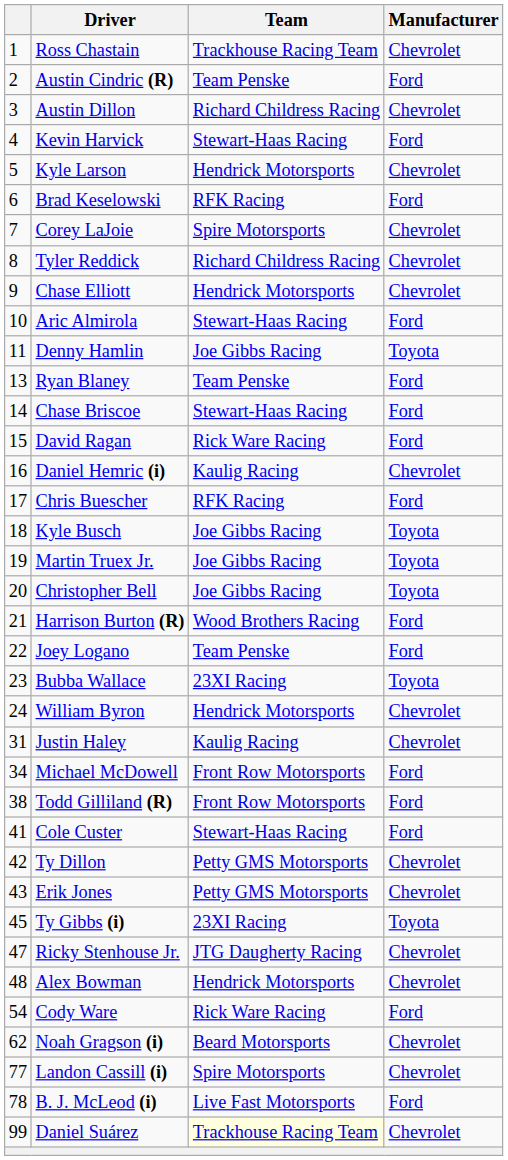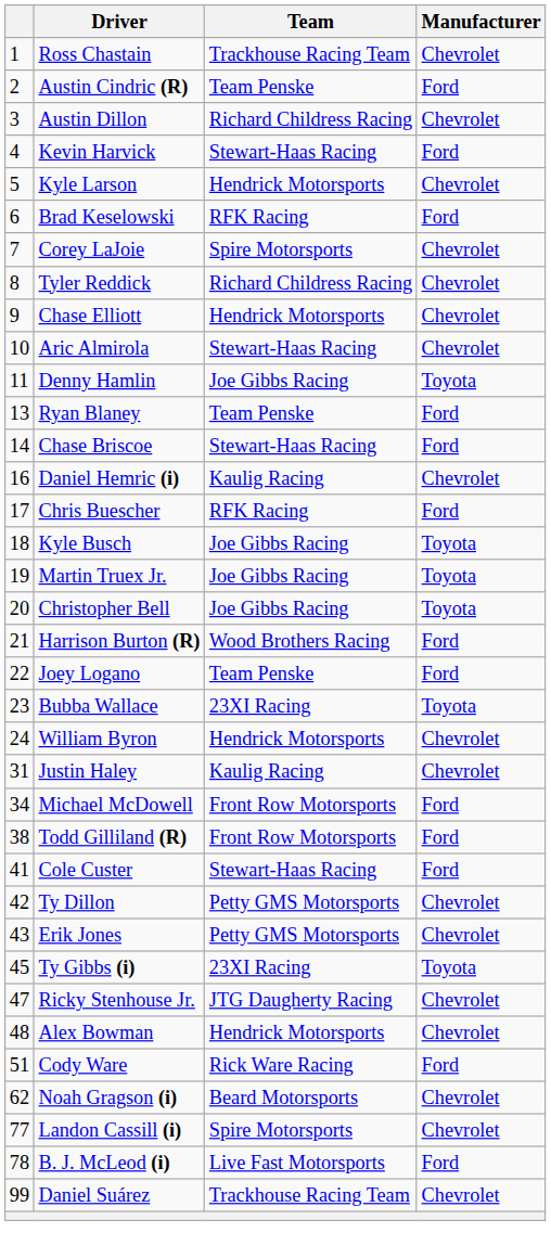 <table class="wikitable" style="font-size:95%">
 <tr>
 <th></th>
 <th>Driver</th>
 <th>Team</th>
 <th>Manufacturer</th>
 </tr>
 <tr>
 <td>1</td>
 <td><a href='#'>Ross Chastain</a></td>
 <td><a href='#'>Trackhouse Racing Team</a></td>
 <td><a href='#'>Chevrolet</a></td>
 </tr>
 <tr>
 <td>2</td>
 <td><a href='#'>Austin Cindric</a> <strong>(R)</strong></td>
 <td><a href='#'>Team Penske</a></td>
 <td><a href='#'>Ford</a></td>
 </tr>
 <tr>
 <td>3</td>
 <td><a href='#'>Austin Dillon</a></td>
 <td><a href='#'>Richard Childress Racing</a></td>
 <td><a href='#'>Chevrolet</a></td>
 </tr>
 <tr>
 <td>4</td>
 <td><a href='#'>Kevin Harvick</a></td>
 <td><a href='#'>Stewart-Haas Racing</a></td>
 <td><a href='#'>Ford</a></td>
 </tr>
 <tr>
 <td>5</td>
 <td><a href='#'>Kyle Larson</a></td>
 <td><a href='#'>Hendrick Motorsports</a></td>
 <td><a href='#'>Chevrolet</a></td>
 </tr>
 <tr>
 <td>6</td>
 <td><a href='#'>Brad Keselowski</a></td>
 <td><a href='#'>RFK Racing</a></td>
 <td><a href='#'>Ford</a></td>
 </tr>
 <tr>
 <td>7</td>
 <td><a href='#'>Corey LaJoie</a></td>
 <td><a href='#'>Spire Motorsports</a></td>
 <td><a href='#'>Chevrolet</a></td>
 </tr>
 <tr>
 <td>8</td>
 <td><a href='#'>Tyler Reddick</a></td>
 <td><a href='#'>Richard Childress Racing</a></td>
 <td><a href='#'>Chevrolet</a></td>
 </tr>
 <tr>
 <td>9</td>
 <td><a href='#'>Chase Elliott</a></td>
 <td><a href='#'>Hendrick Motorsports</a></td>
 <td><a href='#'>Chevrolet</a></td>
 </tr>
 <tr>
 <td>10</td>
 <td><a href='#'>Aric Almirola</a></td>
 <td><a href='#'>Stewart-Haas Racing</a></td>
-<td><a href='#'>Ford</a></td>
+<td><a href='#'>Chevrolet</a></td>
 </tr>
 <tr>
 <td>11</td>
 <td><a href='#'>Denny Hamlin</a></td>
 <td><a href='#'>Joe Gibbs Racing</a></td>
 <td><a href='#'>Toyota</a></td>
 </tr>
 <tr>
 <td>13</td>
 <td><a href='#'>Ryan Blaney</a></td>
 <td><a href='#'>Team Penske</a></td>
 <td><a href='#'>Ford</a></td>
 </tr>
 <tr>
 <td>14</td>
 <td><a href='#'>Chase Briscoe</a></td>
 <td><a href='#'>Stewart-Haas Racing</a></td>
-<td><a href='#'>Ford</a></td>
-</tr>
-<tr>
-<td>15</td>
-<td><a href='#'>David Ragan</a></td>
-<td><a href='#'>Rick Ware Racing</a></td>
 <td><a href='#'>Ford</a></td>
 </tr>
 <tr>
 <td>16</td>
 <td><a href='#'>Daniel Hemric</a> <strong>(i)</strong></td>
 <td><a href='#'>Kaulig Racing</a></td>
 <td><a href='#'>Chevrolet</a></td>
 </tr>
 <tr>
 <td>17</td>
 <td><a href='#'>Chris Buescher</a></td>
 <td><a href='#'>RFK Racing</a></td>
 <td><a href='#'>Ford</a></td>
 </tr>
 <tr>
 <td>18</td>
 <td><a href='#'>Kyle Busch</a></td>
 <td><a href='#'>Joe Gibbs Racing</a></td>
 <td><a href='#'>Toyota</a></td>
 </tr>
 <tr>
 <td>19</td>
 <td><a href='#'>Martin Truex Jr.</a></td>
 <td><a href='#'>Joe Gibbs Racing</a></td>
 <td><a href='#'>Toyota</a></td>
 </tr>
 <tr>
 <td>20</td>
 <td><a href='#'>Christopher Bell</a></td>
 <td><a href='#'>Joe Gibbs Racing</a></td>
 <td><a href='#'>Toyota</a></td>
 </tr>
 <tr>
 <td>21</td>
 <td><a href='#'>Harrison Burton</a> <strong>(R)</strong></td>
 <td><a href='#'>Wood Brothers Racing</a></td>
 <td><a href='#'>Ford</a></td>
 </tr>
 <tr>
 <td>22</td>
 <td><a href='#'>Joey Logano</a></td>
 <td><a href='#'>Team Penske</a></td>
 <td><a href='#'>Ford</a></td>
 </tr>
 <tr>
 <td>23</td>
 <td><a href='#'>Bubba Wallace</a></td>
 <td><a href='#'>23XI Racing</a></td>
 <td><a href='#'>Toyota</a></td>
 </tr>
 <tr>
 <td>24</td>
 <td><a href='#'>William Byron</a></td>
 <td><a href='#'>Hendrick Motorsports</a></td>
 <td><a href='#'>Chevrolet</a></td>
 </tr>
 <tr>
 <td>31</td>
 <td><a href='#'>Justin Haley</a></td>
 <td><a href='#'>Kaulig Racing</a></td>
 <td><a href='#'>Chevrolet</a></td>
 </tr>
 <tr>
 <td>34</td>
 <td><a href='#'>Michael McDowell</a></td>
 <td><a href='#'>Front Row Motorsports</a></td>
 <td><a href='#'>Ford</a></td>
 </tr>
 <tr>
 <td>38</td>
 <td><a href='#'>Todd Gilliland</a> <strong>(R)</strong></td>
 <td><a href='#'>Front Row Motorsports</a></td>
 <td><a href='#'>Ford</a></td>
 </tr>
 <tr>
 <td>41</td>
 <td><a href='#'>Cole Custer</a></td>
 <td><a href='#'>Stewart-Haas Racing</a></td>
 <td><a href='#'>Ford</a></td>
 </tr>
 <tr>
 <td>42</td>
 <td><a href='#'>Ty Dillon</a></td>
 <td><a href='#'>Petty GMS Motorsports</a></td>
 <td><a href='#'>Chevrolet</a></td>
 </tr>
 <tr>
 <td>43</td>
 <td><a href='#'>Erik Jones</a></td>
 <td><a href='#'>Petty GMS Motorsports</a></td>
 <td><a href='#'>Chevrolet</a></td>
 </tr>
 <tr>
 <td>45</td>
 <td><a href='#'>Ty Gibbs</a> <strong>(i)</strong></td>
 <td><a href='#'>23XI Racing</a></td>
 <td><a href='#'>Toyota</a></td>
 </tr>
 <tr>
 <td>47</td>
 <td><a href='#'>Ricky Stenhouse Jr.</a></td>
 <td><a href='#'>JTG Daugherty Racing</a></td>
 <td><a href='#'>Chevrolet</a></td>
 </tr>
 <tr>
 <td>48</td>
 <td><a href='#'>Alex Bowman</a></td>
 <td><a href='#'>Hendrick Motorsports</a></td>
 <td><a href='#'>Chevrolet</a></td>
 </tr>
 <tr>
-<td>54</td>
+<td>51</td>
 <td><a href='#'>Cody Ware</a></td>
 <td><a href='#'>Rick Ware Racing</a></td>
 <td><a href='#'>Ford</a></td>
 </tr>
 <tr>
 <td>62</td>
 <td><a href='#'>Noah Gragson</a> <strong>(i)</strong></td>
 <td><a href='#'>Beard Motorsports</a></td>
 <td><a href='#'>Chevrolet</a></td>
 </tr>
 <tr>
 <td>77</td>
 <td><a href='#'>Landon Cassill</a> <strong>(i)</strong></td>
 <td><a href='#'>Spire Motorsports</a></td>
 <td><a href='#'>Chevrolet</a></td>
 </tr>
 <tr>
 <td>78</td>
 <td><a href='#'>B. J. McLeod</a> <strong>(i)</strong></td>
 <td><a href='#'>Live Fast Motorsports</a></td>
 <td><a href='#'>Ford</a></td>
 </tr>
 <tr>
 <td>99</td>
 <td><a href='#'>Daniel Suárez</a></td>
-<td style="background: lightyellow;"><a href='#'>Trackhouse Racing Team</a></td>
+<td><a href='#'>Trackhouse Racing Team</a></td>
 <td><a href='#'>Chevrolet</a></td>
 </tr>
 <tr>
 <th colspan="4"></th>
 </tr>
 </table>
